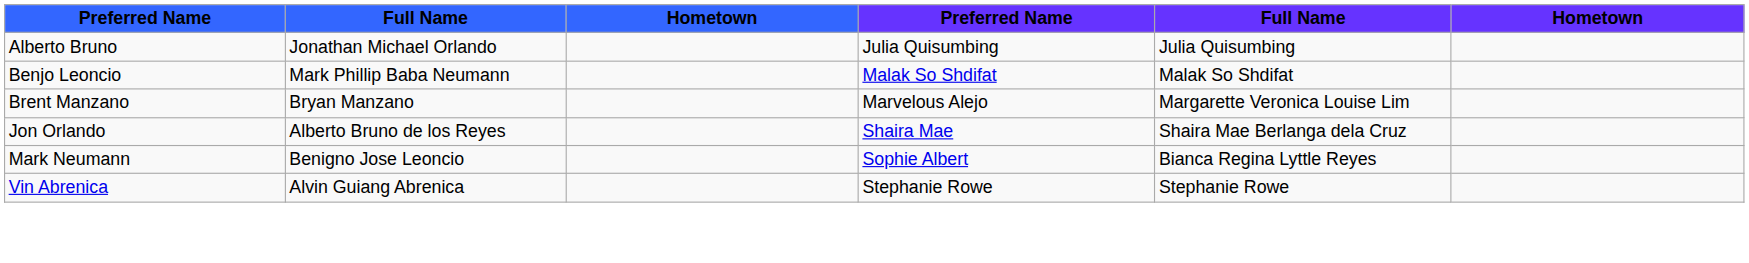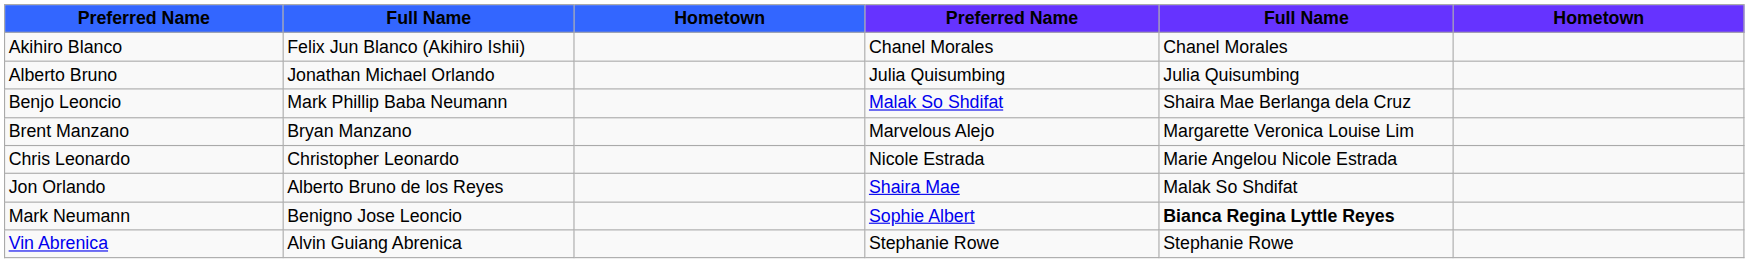 <table class="wikitable">
 <tr>
 <th style="background:#36f; width:5%;">Preferred Name</th>
 <th style="background:#36f; width:5%;">Full Name</th>
 <th style="background:#36f; width:5%;">Hometown</th>
 <th style="background:#63f; width:5%;">Preferred Name</th>
 <th style="background:#63f; width:5%;">Full Name</th>
 <th style="background:#63f; width:5%;">Hometown</th>
+</tr>
+<tr>
+<td>Akihiro Blanco</td>
+<td>Felix Jun Blanco (Akihiro Ishii)</td>
+<td></td>
+<td>Chanel Morales</td>
+<td>Chanel Morales</td>
+<td></td>
 </tr>
 <tr>
 <td>Alberto Bruno</td>
 <td>Jonathan Michael Orlando</td>
 <td></td>
 <td>Julia Quisumbing</td>
 <td>Julia Quisumbing</td>
 <td></td>
 </tr>
 <tr>
 <td>Benjo Leoncio</td>
 <td>Mark Phillip Baba Neumann</td>
 <td></td>
 <td><a href='#'>Malak So Shdifat</a></td>
-<td>Malak So Shdifat</td>
+<td>Shaira Mae Berlanga dela Cruz</td>
 <td></td>
 </tr>
 <tr>
 <td>Brent Manzano</td>
 <td>Bryan Manzano</td>
 <td></td>
 <td>Marvelous Alejo</td>
 <td>Margarette Veronica Louise Lim</td>
 <td></td>
 </tr>
 <tr>
+<td>Chris Leonardo</td>
+<td>Christopher Leonardo</td>
+<td></td>
+<td>Nicole Estrada</td>
+<td>Marie Angelou Nicole Estrada</td>
+<td></td>
+</tr>
+<tr>
 <td>Jon Orlando</td>
 <td>Alberto Bruno de los Reyes</td>
 <td></td>
 <td><a href='#'>Shaira Mae</a></td>
-<td>Shaira Mae Berlanga dela Cruz</td>
+<td>Malak So Shdifat</td>
 <td></td>
 </tr>
 <tr>
 <td>Mark Neumann</td>
 <td>Benigno Jose Leoncio</td>
 <td></td>
 <td><a href='#'>Sophie Albert</a></td>
-<td>Bianca Regina Lyttle Reyes</td>
+<td><strong>Bianca Regina Lyttle Reyes</strong></td>
 <td></td>
 </tr>
 <tr>
 <td><a href='#'>Vin Abrenica</a></td>
 <td>Alvin Guiang Abrenica</td>
 <td></td>
 <td>Stephanie Rowe</td>
 <td>Stephanie Rowe</td>
 <td></td>
 </tr>
 </table>
